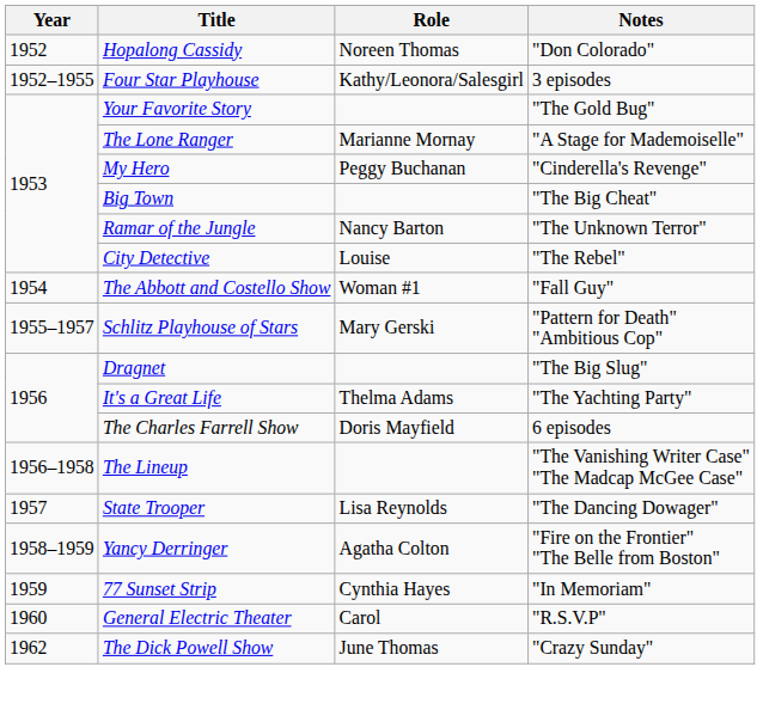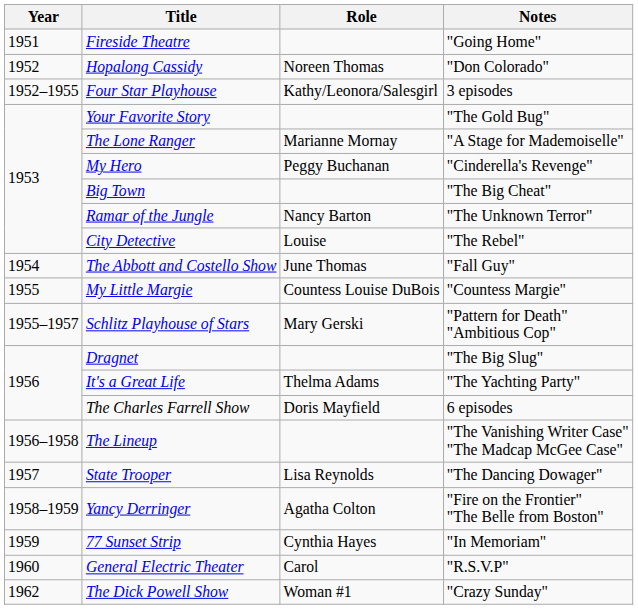 <table class="wikitable">
 <tr>
 <th>Year</th>
 <th>Title</th>
 <th>Role</th>
 <th>Notes</th>
+</tr>
+<tr>
+<td>1951</td>
+<td><em><a href='#'>Fireside Theatre</a></em></td>
+<td></td>
+<td>"Going Home"</td>
 </tr>
 <tr>
 <td>1952</td>
 <td><em><a href='#'>Hopalong Cassidy</a></em></td>
 <td>Noreen Thomas</td>
 <td>"Don Colorado"</td>
 </tr>
 <tr>
 <td>1952–1955</td>
 <td><em><a href='#'>Four Star Playhouse</a></em></td>
 <td>Kathy/Leonora/Salesgirl</td>
 <td>3 episodes</td>
 </tr>
 <tr>
 <td rowspan=6>1953</td>
 <td><em><a href='#'>Your Favorite Story</a></em></td>
 <td></td>
 <td>"The Gold Bug"</td>
 </tr>
 <tr>
 <td><em><a href='#'>The Lone Ranger</a></em></td>
 <td>Marianne Mornay</td>
 <td>"A Stage for Mademoiselle"</td>
 </tr>
 <tr>
 <td><em><a href='#'>My Hero</a></em></td>
 <td>Peggy Buchanan</td>
 <td>"Cinderella's Revenge"</td>
 </tr>
 <tr>
 <td><em><a href='#'>Big Town</a></em></td>
 <td></td>
 <td>"The Big Cheat"</td>
 </tr>
 <tr>
 <td><em><a href='#'>Ramar of the Jungle</a></em></td>
 <td>Nancy Barton</td>
 <td>"The Unknown Terror"</td>
 </tr>
 <tr>
 <td><em><a href='#'>City Detective</a></em></td>
 <td>Louise</td>
 <td>"The Rebel"</td>
 </tr>
 <tr>
 <td>1954</td>
 <td><em><a href='#'>The Abbott and Costello Show</a></em></td>
-<td>Woman #1</td>
+<td>June Thomas</td>
 <td>"Fall Guy"</td>
+</tr>
+<tr>
+<td>1955</td>
+<td><em><a href='#'>My Little Margie</a></em></td>
+<td>Countess Louise DuBois</td>
+<td>"Countess Margie"</td>
 </tr>
 <tr>
 <td>1955–1957</td>
 <td><em><a href='#'>Schlitz Playhouse of Stars</a></em></td>
 <td>Mary Gerski</td>
 <td>"Pattern for Death"<br>"Ambitious Cop"</td>
 </tr>
 <tr>
 <td rowspan=3>1956</td>
 <td><em><a href='#'>Dragnet</a></em></td>
 <td></td>
 <td>"The Big Slug"</td>
 </tr>
 <tr>
 <td><em><a href='#'>It's a Great Life</a></em></td>
 <td>Thelma Adams</td>
 <td>"The Yachting Party"</td>
 </tr>
 <tr>
 <td><em>The Charles Farrell Show</em></td>
 <td>Doris Mayfield</td>
 <td>6 episodes</td>
 </tr>
 <tr>
 <td>1956–1958</td>
 <td><em><a href='#'>The Lineup</a></em></td>
 <td></td>
 <td>"The Vanishing Writer Case"<br>"The Madcap McGee Case"</td>
 </tr>
 <tr>
 <td>1957</td>
 <td><em><a href='#'>State Trooper</a></em></td>
 <td>Lisa Reynolds</td>
 <td>"The Dancing Dowager"</td>
 </tr>
 <tr>
 <td>1958–1959</td>
 <td><em><a href='#'>Yancy Derringer</a></em></td>
 <td>Agatha Colton</td>
 <td>"Fire on the Frontier"<br>"The Belle from Boston"</td>
 </tr>
 <tr>
 <td>1959</td>
 <td><em><a href='#'>77 Sunset Strip</a></em></td>
 <td>Cynthia Hayes</td>
 <td>"In Memoriam"</td>
 </tr>
 <tr>
 <td>1960</td>
 <td><em><a href='#'>General Electric Theater</a></em></td>
 <td>Carol</td>
 <td>"R.S.V.P"</td>
 </tr>
 <tr>
 <td>1962</td>
 <td><em><a href='#'>The Dick Powell Show</a></em></td>
-<td>June Thomas</td>
+<td>Woman #1</td>
 <td>"Crazy Sunday"</td>
 </tr>
 </table>
